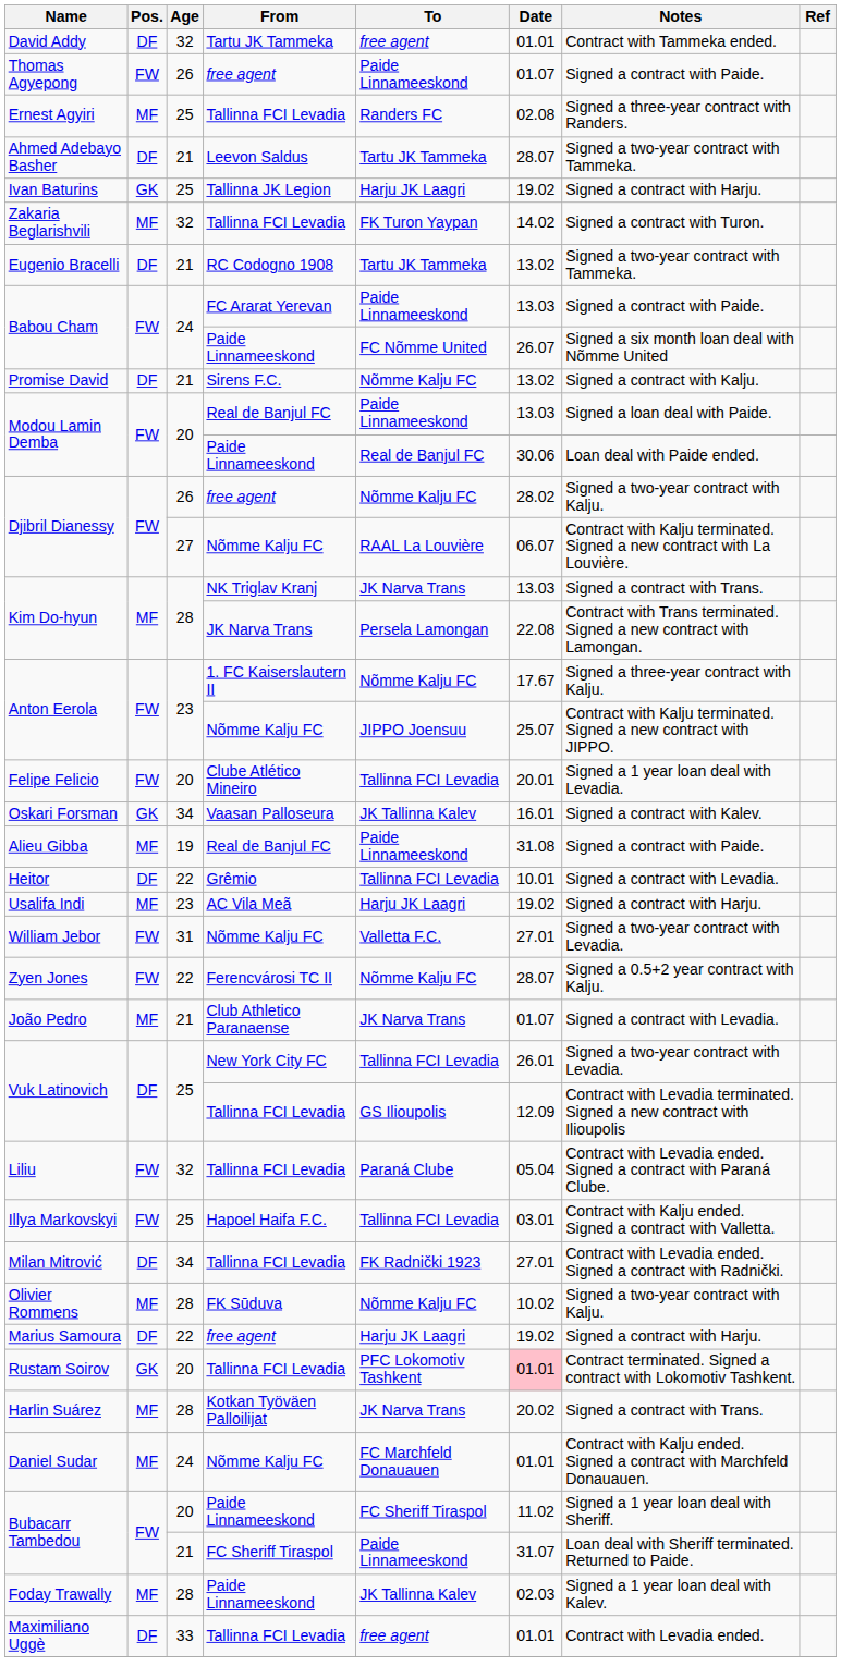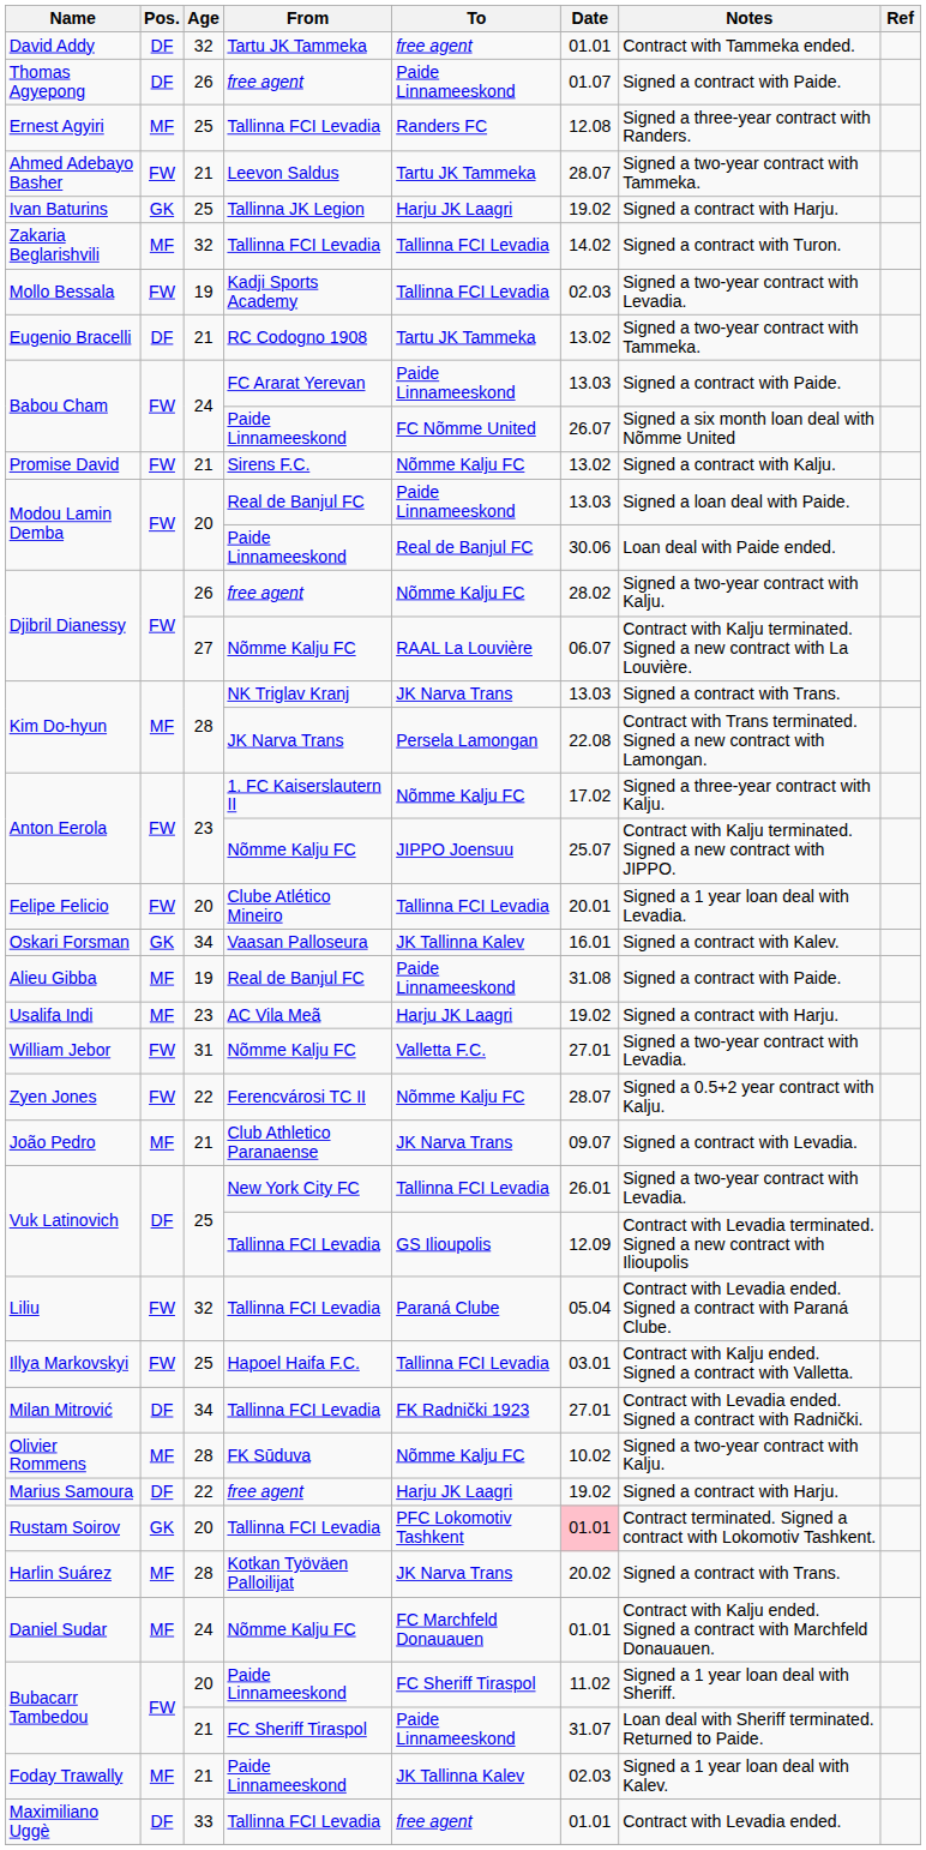 <table class="wikitable collapsed">
 <tr>
 <th width = 180px>Name</th>
 <th width = 30px>Pos.</th>
 <th width = 30px>Age</th>
 <th width = 220px>From</th>
 <th width = 220px>To</th>
 <th width = 60px>Date</th>
 <th width = 500px>Notes</th>
 <th width = 40px>Ref</th>
 </tr>
 <tr>
 <td> <a href='#'>David Addy</a></td>
 <td align=center><a href='#'>DF</a></td>
 <td align=center>32</td>
 <td><a href='#'>Tartu JK Tammeka</a></td>
 <td><em><a href='#'>free agent</a></em></td>
 <td align=center>01.01</td>
 <td>Contract with Tammeka ended.</td>
 <td align=center></td>
 </tr>
 <tr>
 <td> <a href='#'>Thomas Agyepong</a></td>
-<td align=center><a href='#'>FW</a></td>
+<td align=center><a href='#'>DF</a></td>
 <td align=center>26</td>
 <td><em><a href='#'>free agent</a></em></td>
 <td><a href='#'>Paide Linnameeskond</a></td>
 <td align=center>01.07</td>
 <td>Signed a contract with Paide.</td>
 <td align=center></td>
 </tr>
 <tr>
 <td> <a href='#'>Ernest Agyiri</a></td>
 <td align=center><a href='#'>MF</a></td>
 <td align=center>25</td>
 <td><a href='#'>Tallinna FCI Levadia</a></td>
 <td> <a href='#'>Randers FC</a></td>
-<td align=center>02.08</td>
+<td align=center>12.08</td>
 <td>Signed a three-year contract with Randers.</td>
 <td align=center></td>
 </tr>
 <tr>
 <td> <a href='#'>Ahmed Adebayo Basher</a></td>
-<td align=center><a href='#'>DF</a></td>
+<td align=center><a href='#'>FW</a></td>
 <td align=center>21</td>
 <td> <a href='#'>Leevon Saldus</a></td>
 <td><a href='#'>Tartu JK Tammeka</a></td>
 <td align=center>28.07</td>
 <td>Signed a two-year contract with Tammeka.</td>
 <td align=center></td>
 </tr>
 <tr>
 <td> <a href='#'>Ivan Baturins</a></td>
 <td align=center><a href='#'>GK</a></td>
 <td align=center>25</td>
 <td><a href='#'>Tallinna JK Legion</a></td>
 <td><a href='#'>Harju JK Laagri</a></td>
 <td align=center>19.02</td>
 <td>Signed a contract with Harju.</td>
 <td align=center></td>
 </tr>
 <tr>
 <td> <a href='#'>Zakaria Beglarishvili</a></td>
 <td align=center><a href='#'>MF</a></td>
 <td align=center>32</td>
 <td><a href='#'>Tallinna FCI Levadia</a></td>
-<td> <a href='#'>FK Turon Yaypan</a></td>
+<td><a href='#'>Tallinna FCI Levadia</a></td>
 <td align=center>14.02</td>
 <td>Signed a contract with Turon.</td>
+<td align=center></td>
+</tr>
+<tr>
+<td> <a href='#'>Mollo Bessala</a></td>
+<td align=center><a href='#'>FW</a></td>
+<td align=center>19</td>
+<td> <a href='#'>Kadji Sports Academy</a></td>
+<td><a href='#'>Tallinna FCI Levadia</a></td>
+<td align=center>02.03</td>
+<td>Signed a two-year contract with Levadia.</td>
 <td align=center></td>
 </tr>
 <tr>
 <td> <a href='#'>Eugenio Bracelli</a></td>
 <td align=center><a href='#'>DF</a></td>
 <td align=center>21</td>
 <td> <a href='#'>RC Codogno 1908</a></td>
 <td><a href='#'>Tartu JK Tammeka</a></td>
 <td align=center>13.02</td>
 <td>Signed a two-year contract with Tammeka.</td>
 <td align=center></td>
 </tr>
 <tr>
 <td rowspan=2> <a href='#'>Babou Cham</a></td>
 <td rowspan=2 align=center><a href='#'>FW</a></td>
 <td rowspan=2 align=center>24</td>
 <td> <a href='#'>FC Ararat Yerevan</a></td>
 <td><a href='#'>Paide Linnameeskond</a></td>
 <td align=center>13.03</td>
 <td>Signed a contract with Paide.</td>
 <td align=center></td>
 </tr>
 <tr>
 <td><a href='#'>Paide Linnameeskond</a></td>
 <td><a href='#'>FC Nõmme United</a></td>
 <td align=center>26.07</td>
 <td>Signed a six month loan deal with Nõmme United</td>
 <td align=center></td>
 </tr>
 <tr>
 <td> <a href='#'>Promise David</a></td>
-<td align=center><a href='#'>DF</a></td>
+<td align=center><a href='#'>FW</a></td>
 <td align=center>21</td>
 <td> <a href='#'>Sirens F.C.</a></td>
 <td><a href='#'>Nõmme Kalju FC</a></td>
 <td align=center>13.02</td>
 <td>Signed a contract with Kalju.</td>
 <td align=center></td>
 </tr>
 <tr>
 <td rowspan=2> <a href='#'>Modou Lamin Demba</a></td>
 <td rowspan=2 align=center><a href='#'>FW</a></td>
 <td rowspan=2 align=center>20</td>
 <td> <a href='#'>Real de Banjul FC</a></td>
 <td><a href='#'>Paide Linnameeskond</a></td>
 <td align=center>13.03</td>
 <td>Signed a loan deal with Paide.</td>
 <td align=center></td>
 </tr>
 <tr>
 <td><a href='#'>Paide Linnameeskond</a></td>
 <td> <a href='#'>Real de Banjul FC</a></td>
 <td align=center>30.06</td>
 <td>Loan deal with Paide ended.</td>
 <td align=center></td>
 </tr>
 <tr>
 <td rowspan=2> <a href='#'>Djibril Dianessy</a></td>
 <td rowspan=2 align=center><a href='#'>FW</a></td>
 <td align=center>26</td>
 <td><em><a href='#'>free agent</a></em></td>
 <td><a href='#'>Nõmme Kalju FC</a></td>
 <td align=center>28.02</td>
 <td>Signed a two-year contract with Kalju.</td>
 <td align=center></td>
 </tr>
 <tr>
 <td align=center>27</td>
 <td><a href='#'>Nõmme Kalju FC</a></td>
 <td> <a href='#'>RAAL La Louvière</a></td>
 <td align=center>06.07</td>
 <td>Contract with Kalju terminated. Signed a new contract with La Louvière.</td>
 <td align=center></td>
 </tr>
 <tr>
 <td rowspan=2> <a href='#'>Kim Do-hyun</a></td>
 <td rowspan=2 align=center><a href='#'>MF</a></td>
 <td rowspan=2 align=center>28</td>
 <td> <a href='#'>NK Triglav Kranj</a></td>
 <td><a href='#'>JK Narva Trans</a></td>
 <td align=center>13.03</td>
 <td>Signed a contract with Trans.</td>
 <td align=center></td>
 </tr>
 <tr>
 <td><a href='#'>JK Narva Trans</a></td>
 <td> <a href='#'>Persela Lamongan</a></td>
 <td align=center>22.08</td>
 <td>Contract with Trans terminated. Signed a new contract with Lamongan.</td>
 <td align=center></td>
 </tr>
 <tr>
 <td rowspan=2> <a href='#'>Anton Eerola</a></td>
 <td rowspan=2 align=center><a href='#'>FW</a></td>
 <td rowspan=2 align=center>23</td>
 <td> <a href='#'>1. FC Kaiserslautern II</a></td>
 <td><a href='#'>Nõmme Kalju FC</a></td>
-<td align=center>17.67</td>
+<td align=center>17.02</td>
 <td>Signed a three-year contract with Kalju.</td>
 <td align=center></td>
 </tr>
 <tr>
 <td><a href='#'>Nõmme Kalju FC</a></td>
 <td> <a href='#'>JIPPO Joensuu</a></td>
 <td align=center>25.07</td>
 <td>Contract with Kalju terminated. Signed a new contract with JIPPO.</td>
 <td align=center></td>
 </tr>
 <tr>
 <td> <a href='#'>Felipe Felicio</a></td>
 <td align=center><a href='#'>FW</a></td>
 <td align=center>20</td>
 <td> <a href='#'>Clube Atlético Mineiro</a></td>
 <td><a href='#'>Tallinna FCI Levadia</a></td>
 <td align=center>20.01</td>
 <td>Signed a 1 year loan deal with Levadia.</td>
 <td align=center></td>
 </tr>
 <tr>
 <td> <a href='#'>Oskari Forsman</a></td>
 <td align=center><a href='#'>GK</a></td>
 <td align=center>34</td>
 <td> <a href='#'>Vaasan Palloseura</a></td>
 <td><a href='#'>JK Tallinna Kalev</a></td>
 <td align=center>16.01</td>
 <td>Signed a contract with Kalev.</td>
 <td align=center></td>
 </tr>
 <tr>
 <td> <a href='#'>Alieu Gibba</a></td>
 <td align=center><a href='#'>MF</a></td>
 <td align=center>19</td>
 <td> <a href='#'>Real de Banjul FC</a></td>
 <td><a href='#'>Paide Linnameeskond</a></td>
 <td align=center>31.08</td>
 <td>Signed a contract with Paide.</td>
 <td align=center></td>
 </tr>
 <tr>
-<td> <a href='#'>Heitor</a></td>
-<td align=center><a href='#'>DF</a></td>
-<td align=center>22</td>
-<td> <a href='#'>Grêmio</a></td>
-<td><a href='#'>Tallinna FCI Levadia</a></td>
-<td align=center>10.01</td>
-<td>Signed a contract with Levadia.</td>
-<td align=center></td>
-</tr>
-<tr>
 <td> <a href='#'>Usalifa Indi</a></td>
 <td align=center><a href='#'>MF</a></td>
 <td align=center>23</td>
 <td> <a href='#'>AC Vila Meã</a></td>
 <td><a href='#'>Harju JK Laagri</a></td>
 <td align=center>19.02</td>
 <td>Signed a contract with Harju.</td>
 <td align=center></td>
 </tr>
 <tr>
 <td> <a href='#'>William Jebor</a></td>
 <td align=center><a href='#'>FW</a></td>
 <td align=center>31</td>
 <td><a href='#'>Nõmme Kalju FC</a></td>
 <td> <a href='#'>Valletta F.C.</a></td>
 <td align=center>27.01</td>
 <td>Signed a two-year contract with Levadia.</td>
 <td align=center></td>
 </tr>
 <tr>
 <td> <a href='#'>Zyen Jones</a></td>
 <td align=center><a href='#'>FW</a></td>
 <td align=center>22</td>
 <td> <a href='#'>Ferencvárosi TC II</a></td>
 <td><a href='#'>Nõmme Kalju FC</a></td>
 <td align=center>28.07</td>
 <td>Signed a 0.5+2 year contract with Kalju.</td>
 <td align=center></td>
 </tr>
 <tr>
 <td> <a href='#'>João Pedro</a></td>
 <td align=center><a href='#'>MF</a></td>
 <td align=center>21</td>
 <td> <a href='#'>Club Athletico Paranaense</a></td>
 <td><a href='#'>JK Narva Trans</a></td>
-<td align=center>01.07</td>
+<td align=center>09.07</td>
 <td>Signed a contract with Levadia.</td>
 <td align=center></td>
 </tr>
 <tr>
 <td rowspan=2> <a href='#'>Vuk Latinovich</a></td>
 <td rowspan=2 align=center><a href='#'>DF</a></td>
 <td rowspan=2 align=center>25</td>
 <td> <a href='#'>New York City FC</a></td>
 <td><a href='#'>Tallinna FCI Levadia</a></td>
 <td align=center>26.01</td>
 <td>Signed a two-year contract with Levadia.</td>
 <td align=center></td>
 </tr>
 <tr>
 <td><a href='#'>Tallinna FCI Levadia</a></td>
 <td> <a href='#'>GS Ilioupolis</a></td>
 <td align=center>12.09</td>
 <td>Contract with Levadia terminated. Signed a new contract with Ilioupolis</td>
 <td align=center></td>
 </tr>
 <tr>
 <td> <a href='#'>Liliu</a></td>
 <td align=center><a href='#'>FW</a></td>
 <td align=center>32</td>
 <td><a href='#'>Tallinna FCI Levadia</a></td>
 <td> <a href='#'>Paraná Clube</a></td>
 <td align=center>05.04</td>
 <td>Contract with Levadia ended. Signed a contract with Paraná Clube.</td>
 <td align=center></td>
 </tr>
 <tr>
 <td> <a href='#'>Illya Markovskyi</a></td>
 <td align=center><a href='#'>FW</a></td>
 <td align=center>25</td>
 <td> <a href='#'>Hapoel Haifa F.C.</a></td>
 <td><a href='#'>Tallinna FCI Levadia</a></td>
 <td align=center>03.01</td>
 <td>Contract with Kalju ended. Signed a contract with Valletta.</td>
 <td align=center></td>
 </tr>
 <tr>
 <td> <a href='#'>Milan Mitrović</a></td>
 <td align=center><a href='#'>DF</a></td>
 <td align=center>34</td>
 <td><a href='#'>Tallinna FCI Levadia</a></td>
 <td> <a href='#'>FK Radnički 1923</a></td>
 <td align=center>27.01</td>
 <td>Contract with Levadia ended. Signed a contract with Radnički.</td>
 <td align=center></td>
 </tr>
 <tr>
 <td> <a href='#'>Olivier Rommens</a></td>
 <td align=center><a href='#'>MF</a></td>
 <td align=center>28</td>
 <td> <a href='#'>FK Sūduva</a></td>
 <td><a href='#'>Nõmme Kalju FC</a></td>
 <td align=center>10.02</td>
 <td>Signed a two-year contract with Kalju.</td>
 <td align=center></td>
 </tr>
 <tr>
 <td> <a href='#'>Marius Samoura</a></td>
 <td align=center><a href='#'>DF</a></td>
 <td align=center>22</td>
 <td><em><a href='#'>free agent</a></em></td>
 <td><a href='#'>Harju JK Laagri</a></td>
 <td align=center>19.02</td>
 <td>Signed a contract with Harju.</td>
 <td align=center></td>
 </tr>
 <tr>
 <td> <a href='#'>Rustam Soirov</a></td>
 <td align=center><a href='#'>GK</a></td>
 <td align=center>20</td>
 <td><a href='#'>Tallinna FCI Levadia</a></td>
 <td> <a href='#'>PFC Lokomotiv Tashkent</a></td>
 <td align=center style="background: pink;">01.01</td>
 <td>Contract terminated. Signed a contract with Lokomotiv Tashkent.</td>
 <td align=center></td>
 </tr>
 <tr>
 <td> <a href='#'>Harlin Suárez</a></td>
 <td align=center><a href='#'>MF</a></td>
 <td align=center>28</td>
 <td> <a href='#'>Kotkan Työväen Palloilijat</a></td>
 <td><a href='#'>JK Narva Trans</a></td>
 <td align=center>20.02</td>
 <td>Signed a contract with Trans.</td>
 <td align=center></td>
 </tr>
 <tr>
 <td> <a href='#'>Daniel Sudar</a></td>
 <td align=center><a href='#'>MF</a></td>
 <td align=center>24</td>
 <td><a href='#'>Nõmme Kalju FC</a></td>
 <td> <a href='#'>FC Marchfeld Donauauen</a></td>
 <td align=center>01.01</td>
 <td>Contract with Kalju ended. Signed a contract with Marchfeld Donauauen.</td>
 <td align=center></td>
 </tr>
 <tr>
 <td rowspan=2> <a href='#'>Bubacarr Tambedou</a></td>
 <td rowspan=2 align=center><a href='#'>FW</a></td>
 <td align=center>20</td>
 <td><a href='#'>Paide Linnameeskond</a></td>
 <td> <a href='#'>FC Sheriff Tiraspol</a></td>
 <td align=center>11.02</td>
 <td>Signed a 1 year loan deal with Sheriff.</td>
 <td align=center></td>
 </tr>
 <tr>
 <td align=center>21</td>
 <td> <a href='#'>FC Sheriff Tiraspol</a></td>
 <td><a href='#'>Paide Linnameeskond</a></td>
 <td align=center>31.07</td>
 <td>Loan deal with Sheriff terminated. Returned to Paide.</td>
 <td align=center></td>
 </tr>
 <tr>
 <td> <a href='#'>Foday Trawally</a></td>
 <td align=center><a href='#'>MF</a></td>
-<td align=center>28</td>
+<td align=center>21</td>
 <td><a href='#'>Paide Linnameeskond</a></td>
 <td><a href='#'>JK Tallinna Kalev</a></td>
 <td align=center>02.03</td>
 <td>Signed a 1 year loan deal with Kalev.</td>
 <td align=center></td>
 </tr>
 <tr>
 <td> <a href='#'>Maximiliano Uggè</a></td>
 <td align=center><a href='#'>DF</a></td>
 <td align=center>33</td>
 <td><a href='#'>Tallinna FCI Levadia</a></td>
 <td><em><a href='#'>free agent</a></em></td>
 <td align=center>01.01</td>
 <td>Contract with Levadia ended.</td>
 <td align=center></td>
 </tr>
 <tr>
 </tr>
 </table>
